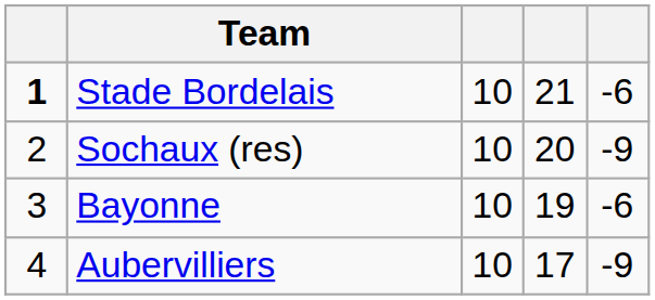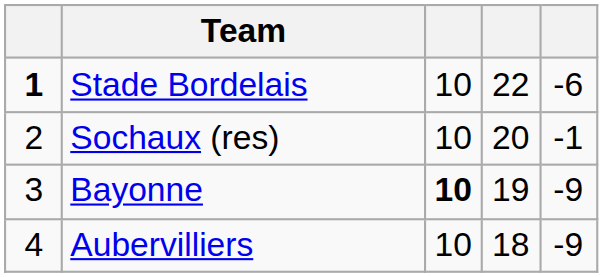 <table class="wikitable" style="text-align: center;">
 <tr>
 <th width=20></th>
 <th width=165>Team</th>
 <th width=20></th>
 <th width=20></th>
 <th width=20></th>
 </tr>
 <tr>
 <td><strong>1</strong></td>
 <td align="left"><a href='#'>Stade Bordelais</a></td>
 <td>10</td>
-<td>21</td>
+<td>22</td>
 <td>-6</td>
 </tr>
 <tr>
 <td>2</td>
 <td align="left"><a href='#'>Sochaux</a> (res)</td>
 <td>10</td>
 <td>20</td>
-<td>-9</td>
+<td>-1</td>
 </tr>
 <tr>
 <td>3</td>
 <td align="left"><a href='#'>Bayonne</a></td>
-<td>10</td>
+<td><strong>10</strong></td>
 <td>19</td>
-<td>-6</td>
+<td>-9</td>
 </tr>
 <tr>
 <td>4</td>
 <td align="left"><a href='#'>Aubervilliers</a></td>
 <td>10</td>
-<td>17</td>
+<td>18</td>
 <td>-9</td>
 </tr>
 </table>
